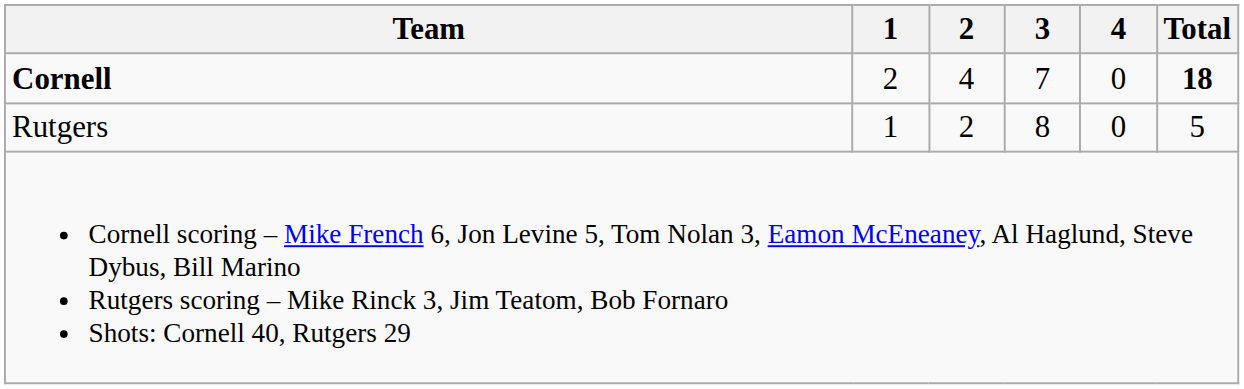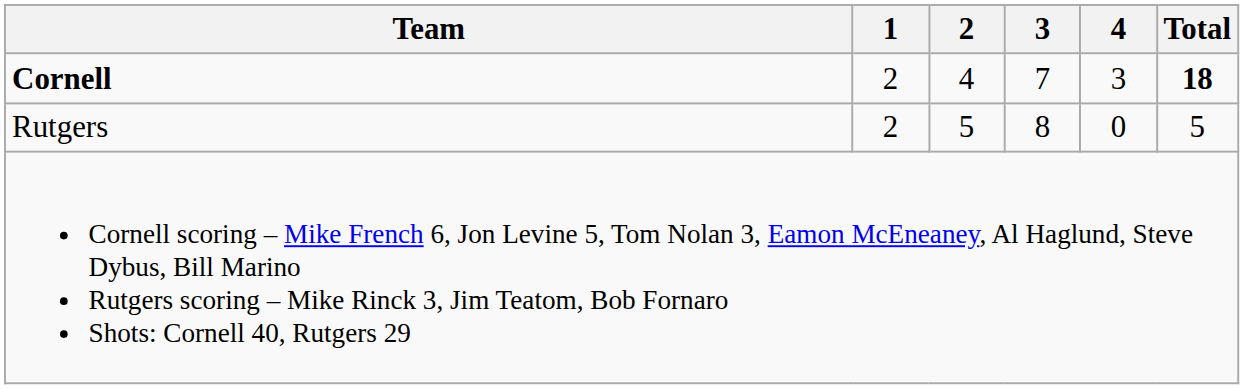 <table class="wikitable" style="text-align:center; max-width:40em">
 <tr>
 <th>Team</th>
 <th style="width:2em">1</th>
 <th style="width:2em">2</th>
 <th style="width:2em">3</th>
 <th style="width:2em">4</th>
 <th style="width:2em">Total</th>
 </tr>
 <tr>
 <td style="text-align:left"><strong>Cornell</strong></td>
 <td>2</td>
 <td>4</td>
 <td>7</td>
-<td>0</td>
+<td>3</td>
 <td><strong>18</strong></td>
 </tr>
 <tr>
 <td style="text-align:left">Rutgers</td>
-<td>1</td>
 <td>2</td>
+<td>5</td>
 <td>8</td>
 <td>0</td>
 <td>5</td>
 </tr>
 <tr>
 <td colspan=6 style="text-align:left; font-size:88%;"><br><ul><li>Cornell scoring – <a href='#'>Mike French</a> 6, Jon Levine 5, Tom Nolan 3, <a href='#'>Eamon McEneaney</a>, Al Haglund, Steve Dybus, Bill Marino</li><li>Rutgers scoring – Mike Rinck 3, Jim Teatom, Bob Fornaro</li><li>Shots: Cornell 40, Rutgers 29</li></ul></td>
 </tr>
 </table>
